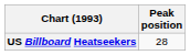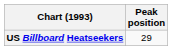 <table class="wikitable plainrowheaders">
 <tr>
 <th>Chart (1993)</th>
 <th>Peak<br>position</th>
 </tr>
 <tr>
 <th scope="row">US <em><a href='#'>Billboard</a></em> <a href='#'>Heatseekers</a></th>
-<td align="center">28</td>
+<td align="center">29</td>
 </tr>
 </table>
